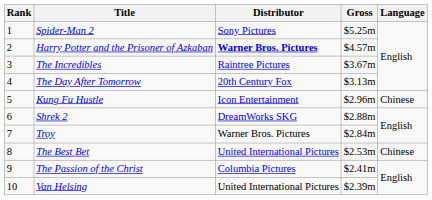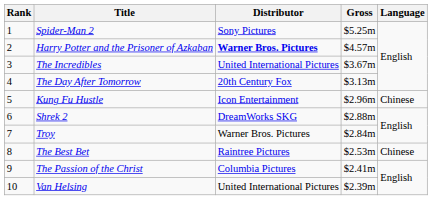 <table class="wikitable" style="font-size:95%">
 <tr>
 <th scope="col">Rank</th>
 <th scope="col">Title</th>
 <th scope="col">Distributor</th>
 <th scope="col">Gross</th>
 <th scope="col">Language</th>
 </tr>
 <tr>
 <td>1</td>
 <td><em><a href='#'>Spider-Man 2</a></em></td>
 <td><a href='#'>Sony Pictures</a></td>
 <td>$5.25m</td>
 <td rowspan="4">English</td>
 </tr>
 <tr>
 <td>2</td>
 <td><em><a href='#'>Harry Potter and the Prisoner of Azkaban</a></em></td>
 <td><strong><a href='#'>Warner Bros. Pictures</a></strong></td>
 <td>$4.57m</td>
 </tr>
 <tr>
 <td>3</td>
 <td><em><a href='#'>The Incredibles</a></em></td>
-<td><a href='#'>Raintree Pictures</a></td>
+<td><a href='#'>United International Pictures</a></td>
 <td>$3.67m</td>
 </tr>
 <tr>
 <td>4</td>
 <td><em><a href='#'>The Day After Tomorrow</a></em></td>
 <td><a href='#'>20th Century Fox</a></td>
 <td>$3.13m</td>
 </tr>
 <tr>
 <td>5</td>
 <td><em><a href='#'>Kung Fu Hustle</a></em></td>
 <td><a href='#'>Icon Entertainment</a></td>
 <td>$2.96m</td>
 <td>Chinese</td>
 </tr>
 <tr>
 <td>6</td>
 <td><em><a href='#'>Shrek 2</a></em></td>
 <td><a href='#'>DreamWorks SKG</a></td>
 <td>$2.88m</td>
 <td rowspan="2">English</td>
 </tr>
 <tr>
 <td>7</td>
 <td><em><a href='#'>Troy</a></em></td>
 <td>Warner Bros. Pictures</td>
 <td>$2.84m</td>
 </tr>
 <tr>
 <td>8</td>
 <td><em><a href='#'>The Best Bet</a></em></td>
-<td><a href='#'>United International Pictures</a></td>
+<td><a href='#'>Raintree Pictures</a></td>
 <td>$2.53m</td>
 <td>Chinese</td>
 </tr>
 <tr>
 <td>9</td>
 <td><em><a href='#'>The Passion of the Christ</a></em></td>
 <td><a href='#'>Columbia Pictures</a></td>
 <td>$2.41m</td>
 <td rowspan="2">English</td>
 </tr>
 <tr>
 <td>10</td>
 <td><em><a href='#'>Van Helsing</a></em></td>
 <td>United International Pictures</td>
 <td>$2.39m</td>
 </tr>
 </table>
